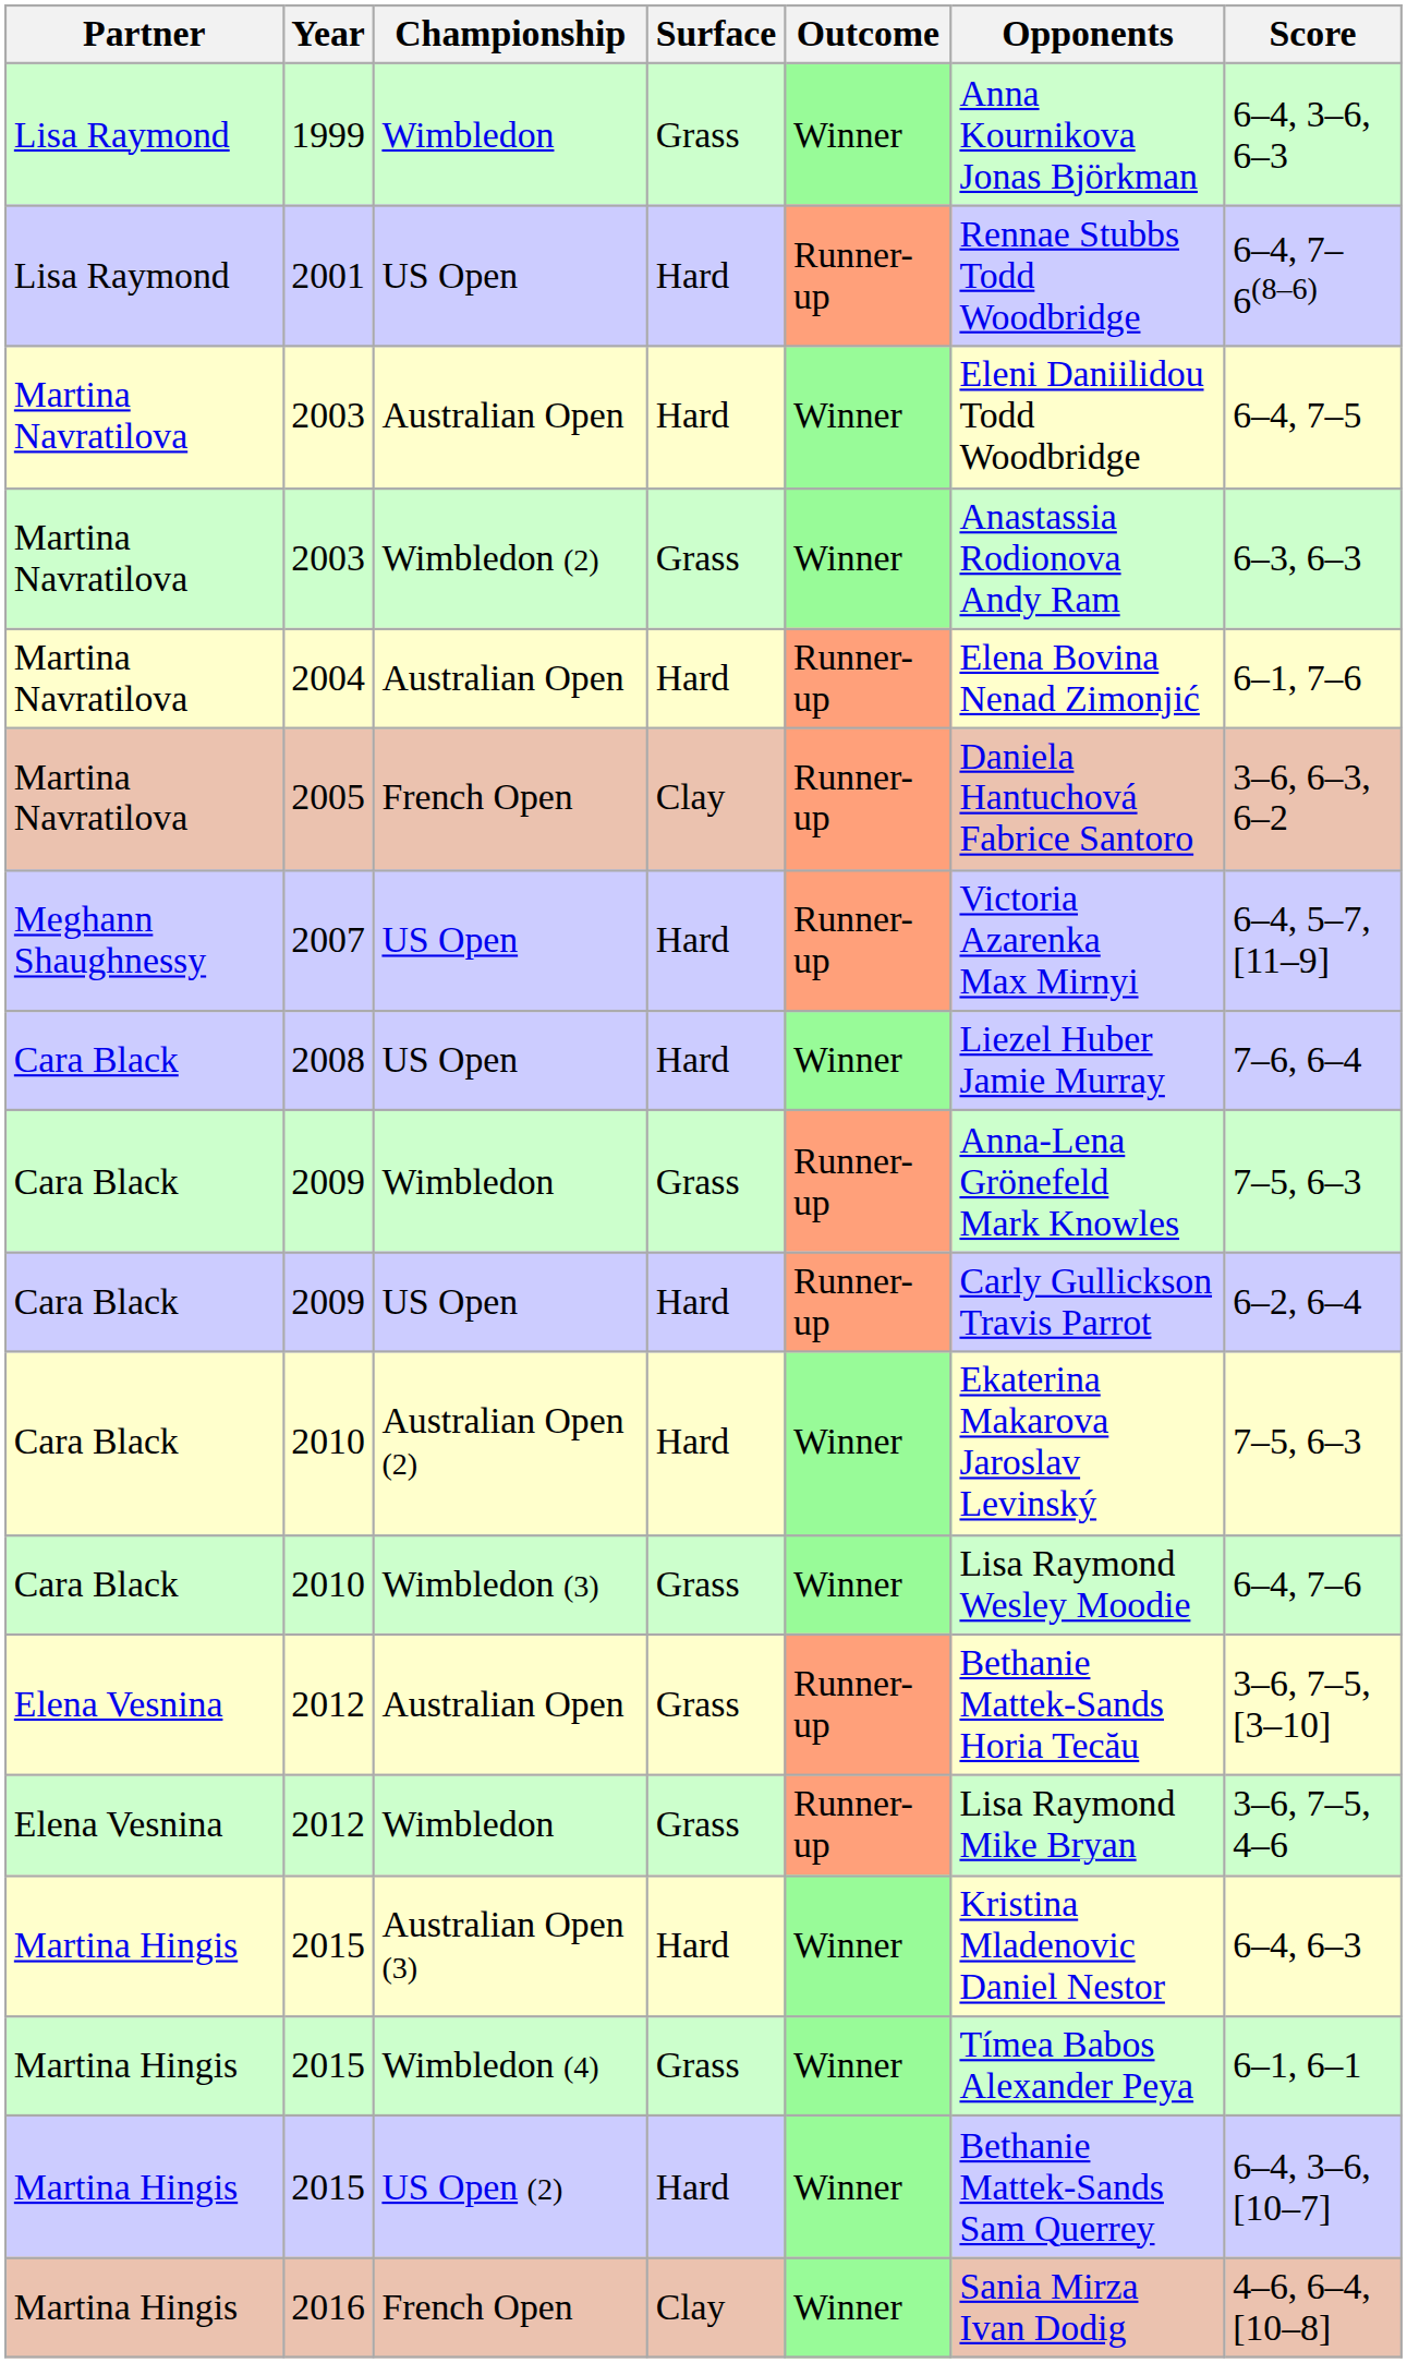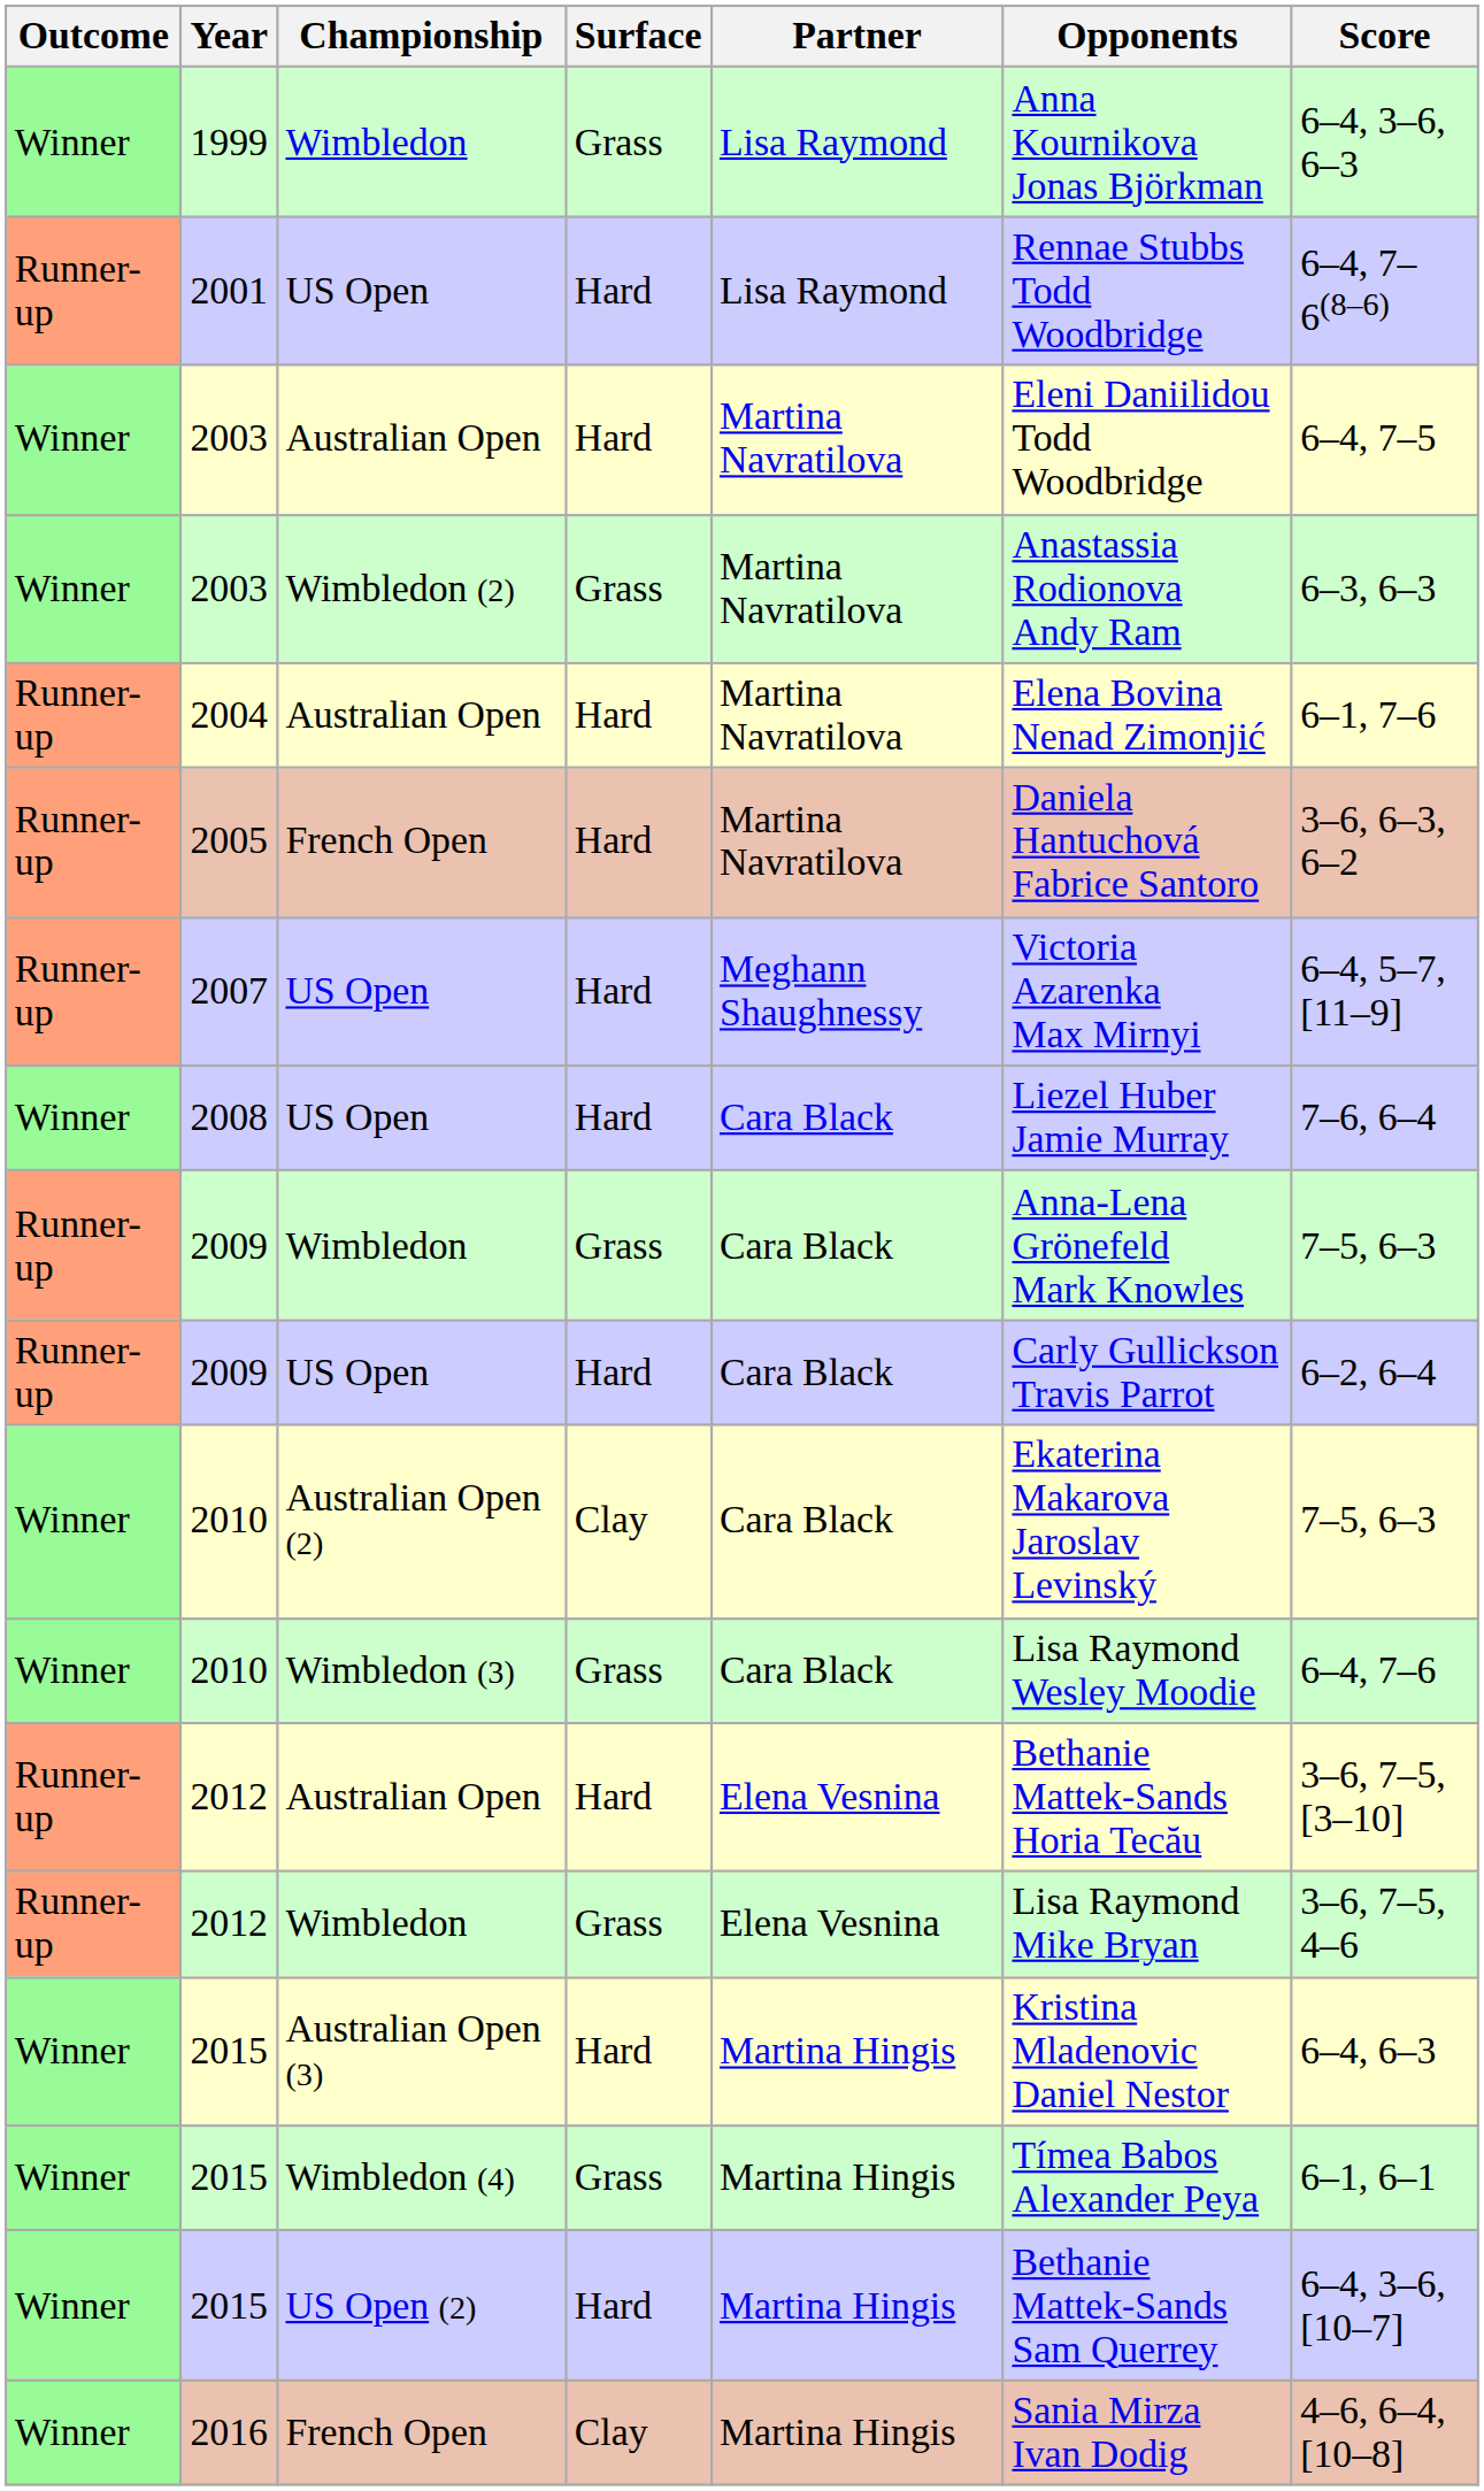 <table class="sortable wikitable">
 <tr>
-<th>Partner</th>
+<th>Outcome</th>
 <th>Year</th>
 <th>Championship</th>
 <th>Surface</th>
-<th>Outcome</th>
+<th>Partner</th>
 <th>Opponents</th>
 <th>Score</th>
 </tr>
 <tr style="background:#cfc;">
-<td> <a href='#'>Lisa Raymond</a></td>
+<td bgcolor="#98fb98">Winner</td>
 <td>1999</td>
 <td><a href='#'>Wimbledon</a></td>
 <td>Grass</td>
-<td bgcolor="#98fb98">Winner</td>
+<td> <a href='#'>Lisa Raymond</a></td>
 <td> <a href='#'>Anna Kournikova</a><br> <a href='#'>Jonas Björkman</a></td>
 <td>6–4, 3–6, 6–3</td>
 </tr>
 <tr style="background:#ccf;">
-<td> Lisa Raymond</td>
+<td bgcolor="#ffa07a">Runner-up</td>
 <td>2001</td>
 <td>US Open</td>
 <td>Hard</td>
-<td bgcolor="#ffa07a">Runner-up</td>
+<td> Lisa Raymond</td>
 <td> <a href='#'>Rennae Stubbs</a><br> <a href='#'>Todd Woodbridge</a></td>
 <td>6–4, 7–6<sup>(8–6)</sup></td>
 </tr>
 <tr style="background:#ffc;">
-<td> <a href='#'>Martina Navratilova</a></td>
+<td bgcolor="#98fb98">Winner</td>
 <td>2003</td>
 <td>Australian Open</td>
 <td>Hard</td>
-<td bgcolor="#98fb98">Winner</td>
+<td> <a href='#'>Martina Navratilova</a></td>
 <td> <a href='#'>Eleni Daniilidou</a><br> Todd Woodbridge</td>
 <td>6–4, 7–5</td>
 </tr>
 <tr style="background:#cfc;">
-<td> Martina Navratilova</td>
+<td bgcolor="#98fb98">Winner</td>
 <td>2003</td>
 <td>Wimbledon <small>(2)</small></td>
 <td>Grass</td>
-<td bgcolor="#98fb98">Winner</td>
+<td> Martina Navratilova</td>
 <td> <a href='#'>Anastassia Rodionova</a><br> <a href='#'>Andy Ram</a></td>
 <td>6–3, 6–3</td>
 </tr>
 <tr style="background:#ffc;">
-<td> Martina Navratilova</td>
+<td bgcolor="#ffa07a">Runner-up</td>
 <td>2004</td>
 <td>Australian Open</td>
 <td>Hard</td>
-<td bgcolor="#ffa07a">Runner-up</td>
+<td> Martina Navratilova</td>
 <td> <a href='#'>Elena Bovina</a><br> <a href='#'>Nenad Zimonjić</a></td>
 <td>6–1, 7–6</td>
 </tr>
 <tr style="background:#ebc2af;">
-<td> Martina Navratilova</td>
+<td bgcolor="#ffa07a">Runner-up</td>
 <td>2005</td>
 <td>French Open</td>
-<td>Clay</td>
-<td bgcolor="#ffa07a">Runner-up</td>
+<td>Hard</td>
+<td> Martina Navratilova</td>
 <td> <a href='#'>Daniela Hantuchová</a><br> <a href='#'>Fabrice Santoro</a></td>
 <td>3–6, 6–3, 6–2</td>
 </tr>
 <tr style="background:#ccf;">
-<td> <a href='#'>Meghann Shaughnessy</a></td>
+<td bgcolor="#ffa07a">Runner-up</td>
 <td>2007</td>
 <td><a href='#'>US Open</a></td>
 <td>Hard</td>
-<td bgcolor="#ffa07a">Runner-up</td>
+<td> <a href='#'>Meghann Shaughnessy</a></td>
 <td> <a href='#'>Victoria Azarenka</a><br> <a href='#'>Max Mirnyi</a></td>
 <td>6–4, 5–7, [11–9]</td>
 </tr>
 <tr style="background:#ccf;">
-<td> <a href='#'>Cara Black</a></td>
+<td bgcolor="#98fb98">Winner</td>
 <td>2008</td>
 <td>US Open</td>
 <td>Hard</td>
-<td bgcolor="#98fb98">Winner</td>
+<td> <a href='#'>Cara Black</a></td>
 <td> <a href='#'>Liezel Huber</a><br> <a href='#'>Jamie Murray</a></td>
 <td>7–6, 6–4</td>
 </tr>
 <tr style="background:#cfc;">
-<td> Cara Black</td>
+<td bgcolor="#ffa07a">Runner-up</td>
 <td>2009</td>
 <td>Wimbledon</td>
 <td>Grass</td>
-<td bgcolor="#ffa07a">Runner-up</td>
+<td> Cara Black</td>
 <td> <a href='#'>Anna-Lena Grönefeld</a><br> <a href='#'>Mark Knowles</a></td>
 <td>7–5, 6–3</td>
 </tr>
 <tr style="background:#ccf;">
-<td> Cara Black</td>
+<td bgcolor="#ffa07a">Runner-up</td>
 <td>2009</td>
 <td>US Open</td>
 <td>Hard</td>
-<td bgcolor="#ffa07a">Runner-up</td>
+<td> Cara Black</td>
 <td> <a href='#'>Carly Gullickson</a><br> <a href='#'>Travis Parrot</a></td>
 <td>6–2, 6–4</td>
 </tr>
 <tr style="background:#ffc;">
-<td> Cara Black</td>
+<td bgcolor="#98fb98">Winner</td>
 <td>2010</td>
 <td>Australian Open <small>(2)</small></td>
-<td>Hard</td>
-<td bgcolor="#98fb98">Winner</td>
+<td>Clay</td>
+<td> Cara Black</td>
 <td> <a href='#'>Ekaterina Makarova</a><br> <a href='#'>Jaroslav Levinský</a></td>
 <td>7–5, 6–3</td>
 </tr>
 <tr style="background:#cfc;">
-<td> Cara Black</td>
+<td bgcolor="#98fb98">Winner</td>
 <td>2010</td>
 <td>Wimbledon <small>(3)</small></td>
 <td>Grass</td>
-<td bgcolor="#98fb98">Winner</td>
+<td> Cara Black</td>
 <td> Lisa Raymond<br> <a href='#'>Wesley Moodie</a></td>
 <td>6–4, 7–6</td>
 </tr>
 <tr style="background:#ffc;">
-<td> <a href='#'>Elena Vesnina</a></td>
+<td bgcolor="#ffa07a">Runner-up</td>
 <td>2012</td>
 <td>Australian Open</td>
-<td>Grass</td>
-<td bgcolor="#ffa07a">Runner-up</td>
+<td>Hard</td>
+<td> <a href='#'>Elena Vesnina</a></td>
 <td> <a href='#'>Bethanie Mattek-Sands</a><br> <a href='#'>Horia Tecău</a></td>
 <td>3–6, 7–5, [3–10]</td>
 </tr>
 <tr style="background:#cfc;">
-<td> Elena Vesnina</td>
+<td bgcolor="#ffa07a">Runner-up</td>
 <td>2012</td>
 <td>Wimbledon</td>
 <td>Grass</td>
-<td bgcolor="#ffa07a">Runner-up</td>
+<td> Elena Vesnina</td>
 <td> Lisa Raymond<br> <a href='#'>Mike Bryan</a></td>
 <td>3–6, 7–5, 4–6</td>
 </tr>
 <tr style="background:#ffc;">
-<td> <a href='#'>Martina Hingis</a></td>
+<td bgcolor="#98fb98">Winner</td>
 <td>2015</td>
 <td>Australian Open <small>(3)</small></td>
 <td>Hard</td>
-<td bgcolor="#98fb98">Winner</td>
+<td> <a href='#'>Martina Hingis</a></td>
 <td> <a href='#'>Kristina Mladenovic</a><br> <a href='#'>Daniel Nestor</a></td>
 <td>6–4, 6–3</td>
 </tr>
 <tr style="background:#cfc;">
-<td> Martina Hingis</td>
+<td bgcolor="#98fb98">Winner</td>
 <td>2015</td>
 <td>Wimbledon <small>(4)</small></td>
 <td>Grass</td>
-<td bgcolor="#98fb98">Winner</td>
+<td> Martina Hingis</td>
 <td> <a href='#'>Tímea Babos</a><br> <a href='#'>Alexander Peya</a></td>
 <td>6–1, 6–1</td>
 </tr>
 <tr style="background:#ccf;">
-<td> <a href='#'>Martina Hingis</a></td>
+<td bgcolor="#98fb98">Winner</td>
 <td>2015</td>
 <td><a href='#'>US Open</a> <small>(2)</small></td>
 <td>Hard</td>
-<td bgcolor="#98fb98">Winner</td>
+<td> <a href='#'>Martina Hingis</a></td>
 <td> <a href='#'>Bethanie Mattek-Sands</a><br> <a href='#'>Sam Querrey</a></td>
 <td>6–4, 3–6, [10–7]</td>
 </tr>
 <tr style="background:#ebc2af;">
-<td> Martina Hingis</td>
+<td bgcolor="#98fb98">Winner</td>
 <td>2016</td>
 <td>French Open</td>
 <td>Clay</td>
-<td bgcolor="#98fb98">Winner</td>
+<td> Martina Hingis</td>
 <td> <a href='#'>Sania Mirza</a><br> <a href='#'>Ivan Dodig</a></td>
 <td>4–6, 6–4, [10–8]</td>
 </tr>
 </table>
